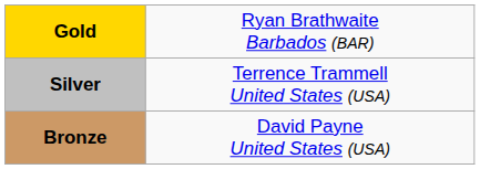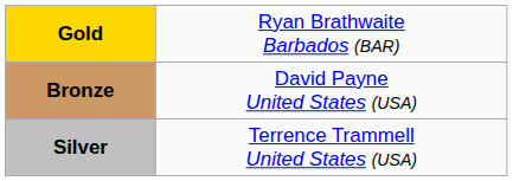 <table class="wikitable" style=" text-align:center; font-size:110%;" width="35%">
 <tr>
 <td bgcolor="gold"><strong>Gold</strong></td>
 <td> <a href='#'>Ryan Brathwaite</a><br><em><a href='#'>Barbados</a> <small>(BAR)</small></em></td>
 </tr>
 <tr>
+<td bgcolor="CC9966"><strong>Bronze</strong></td>
+<td> <a href='#'>David Payne</a><br><em><a href='#'>United States</a> <small>(USA)</small></em></td>
+</tr>
+<tr>
 <td bgcolor="silver"><strong>Silver</strong></td>
 <td> <a href='#'>Terrence Trammell</a><br><em><a href='#'>United States</a> <small>(USA)</small></em></td>
 </tr>
-<tr>
-<td bgcolor="CC9966"><strong>Bronze</strong></td>
-<td> <a href='#'>David Payne</a><br><em><a href='#'>United States</a> <small>(USA)</small></em></td>
-</tr>
 </table>
